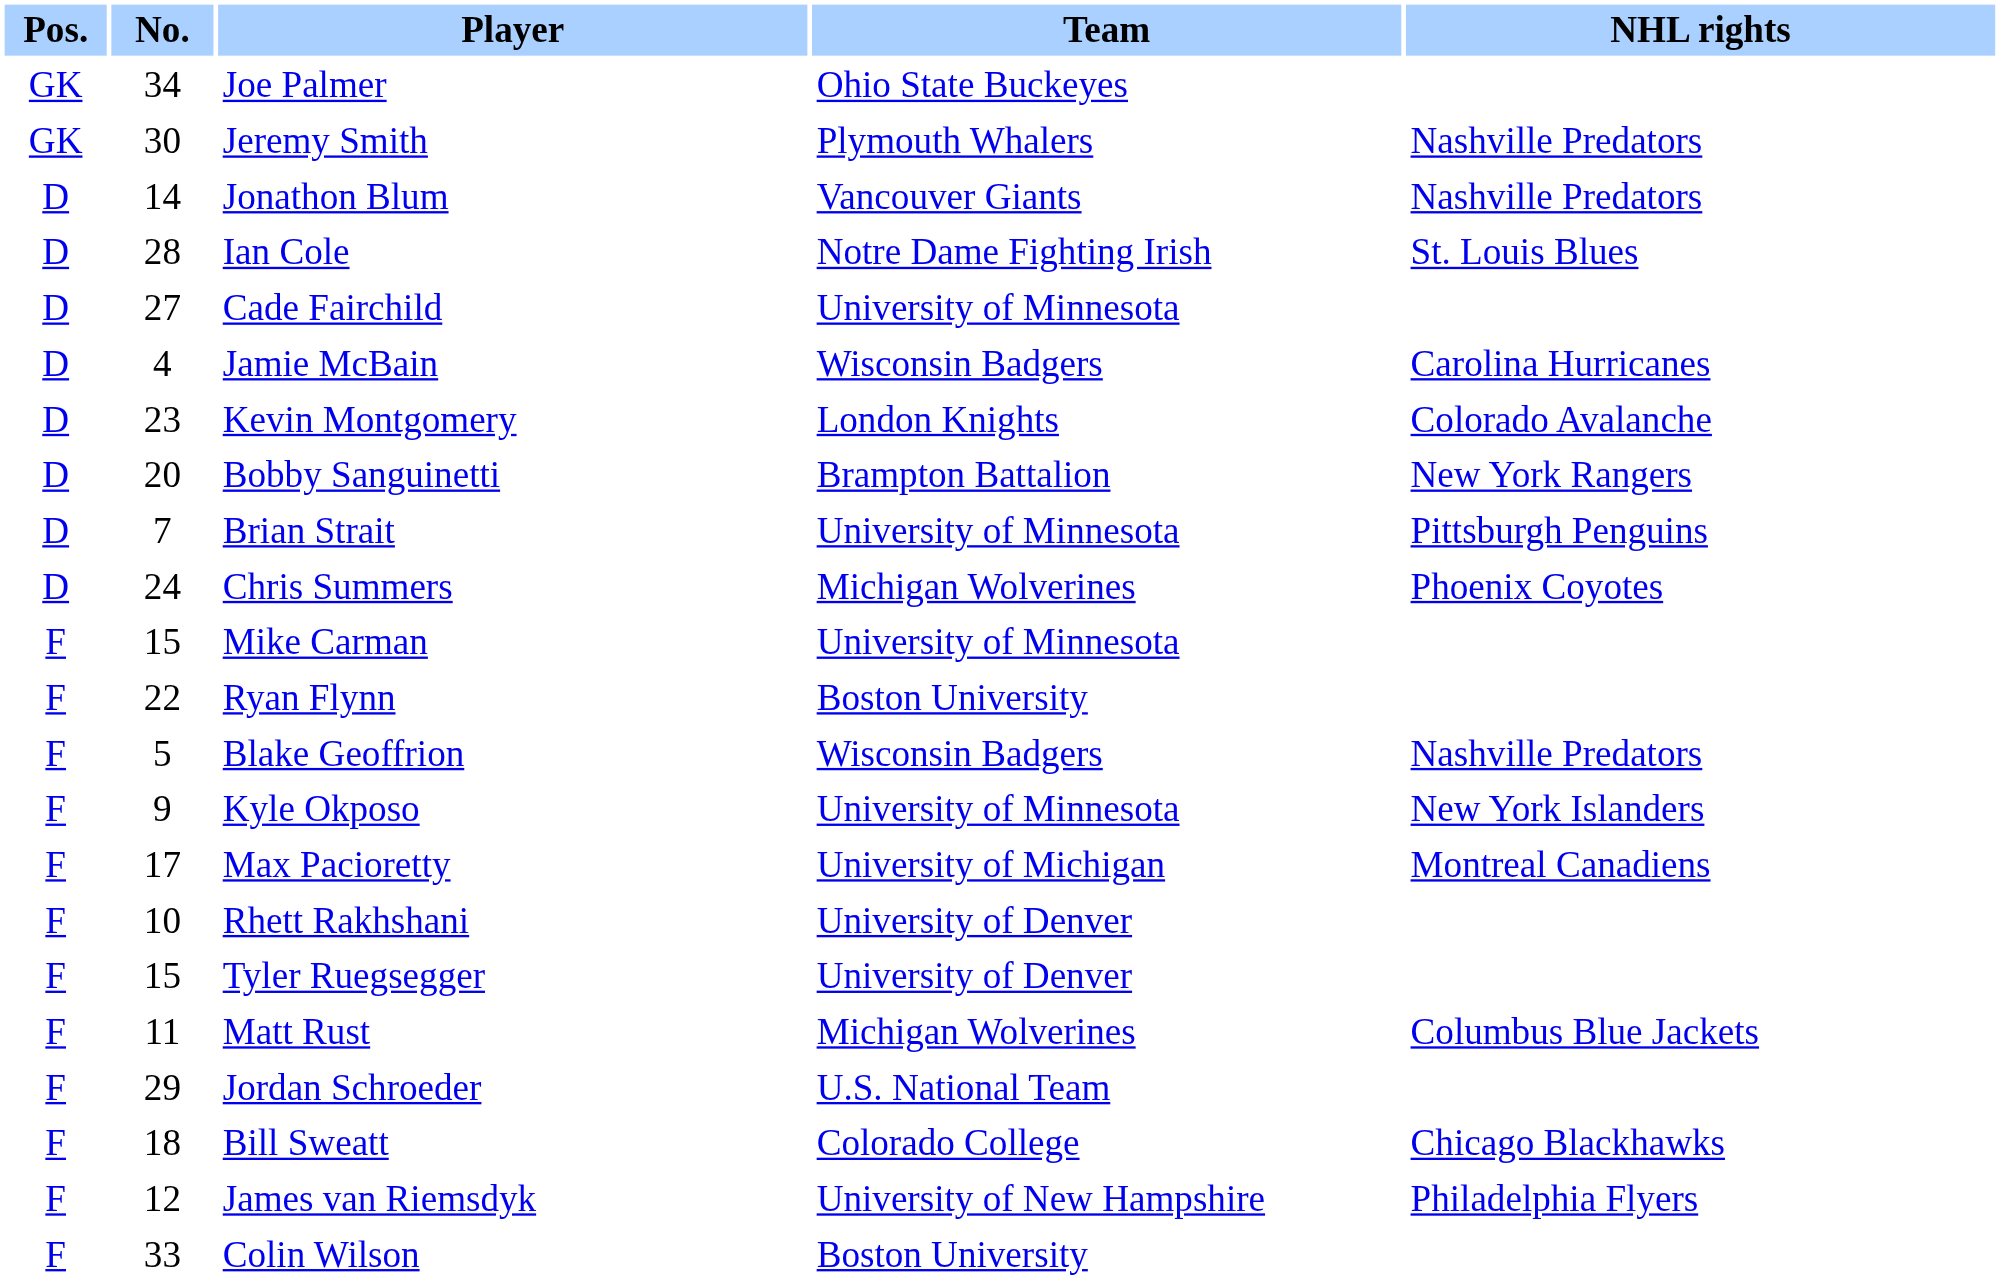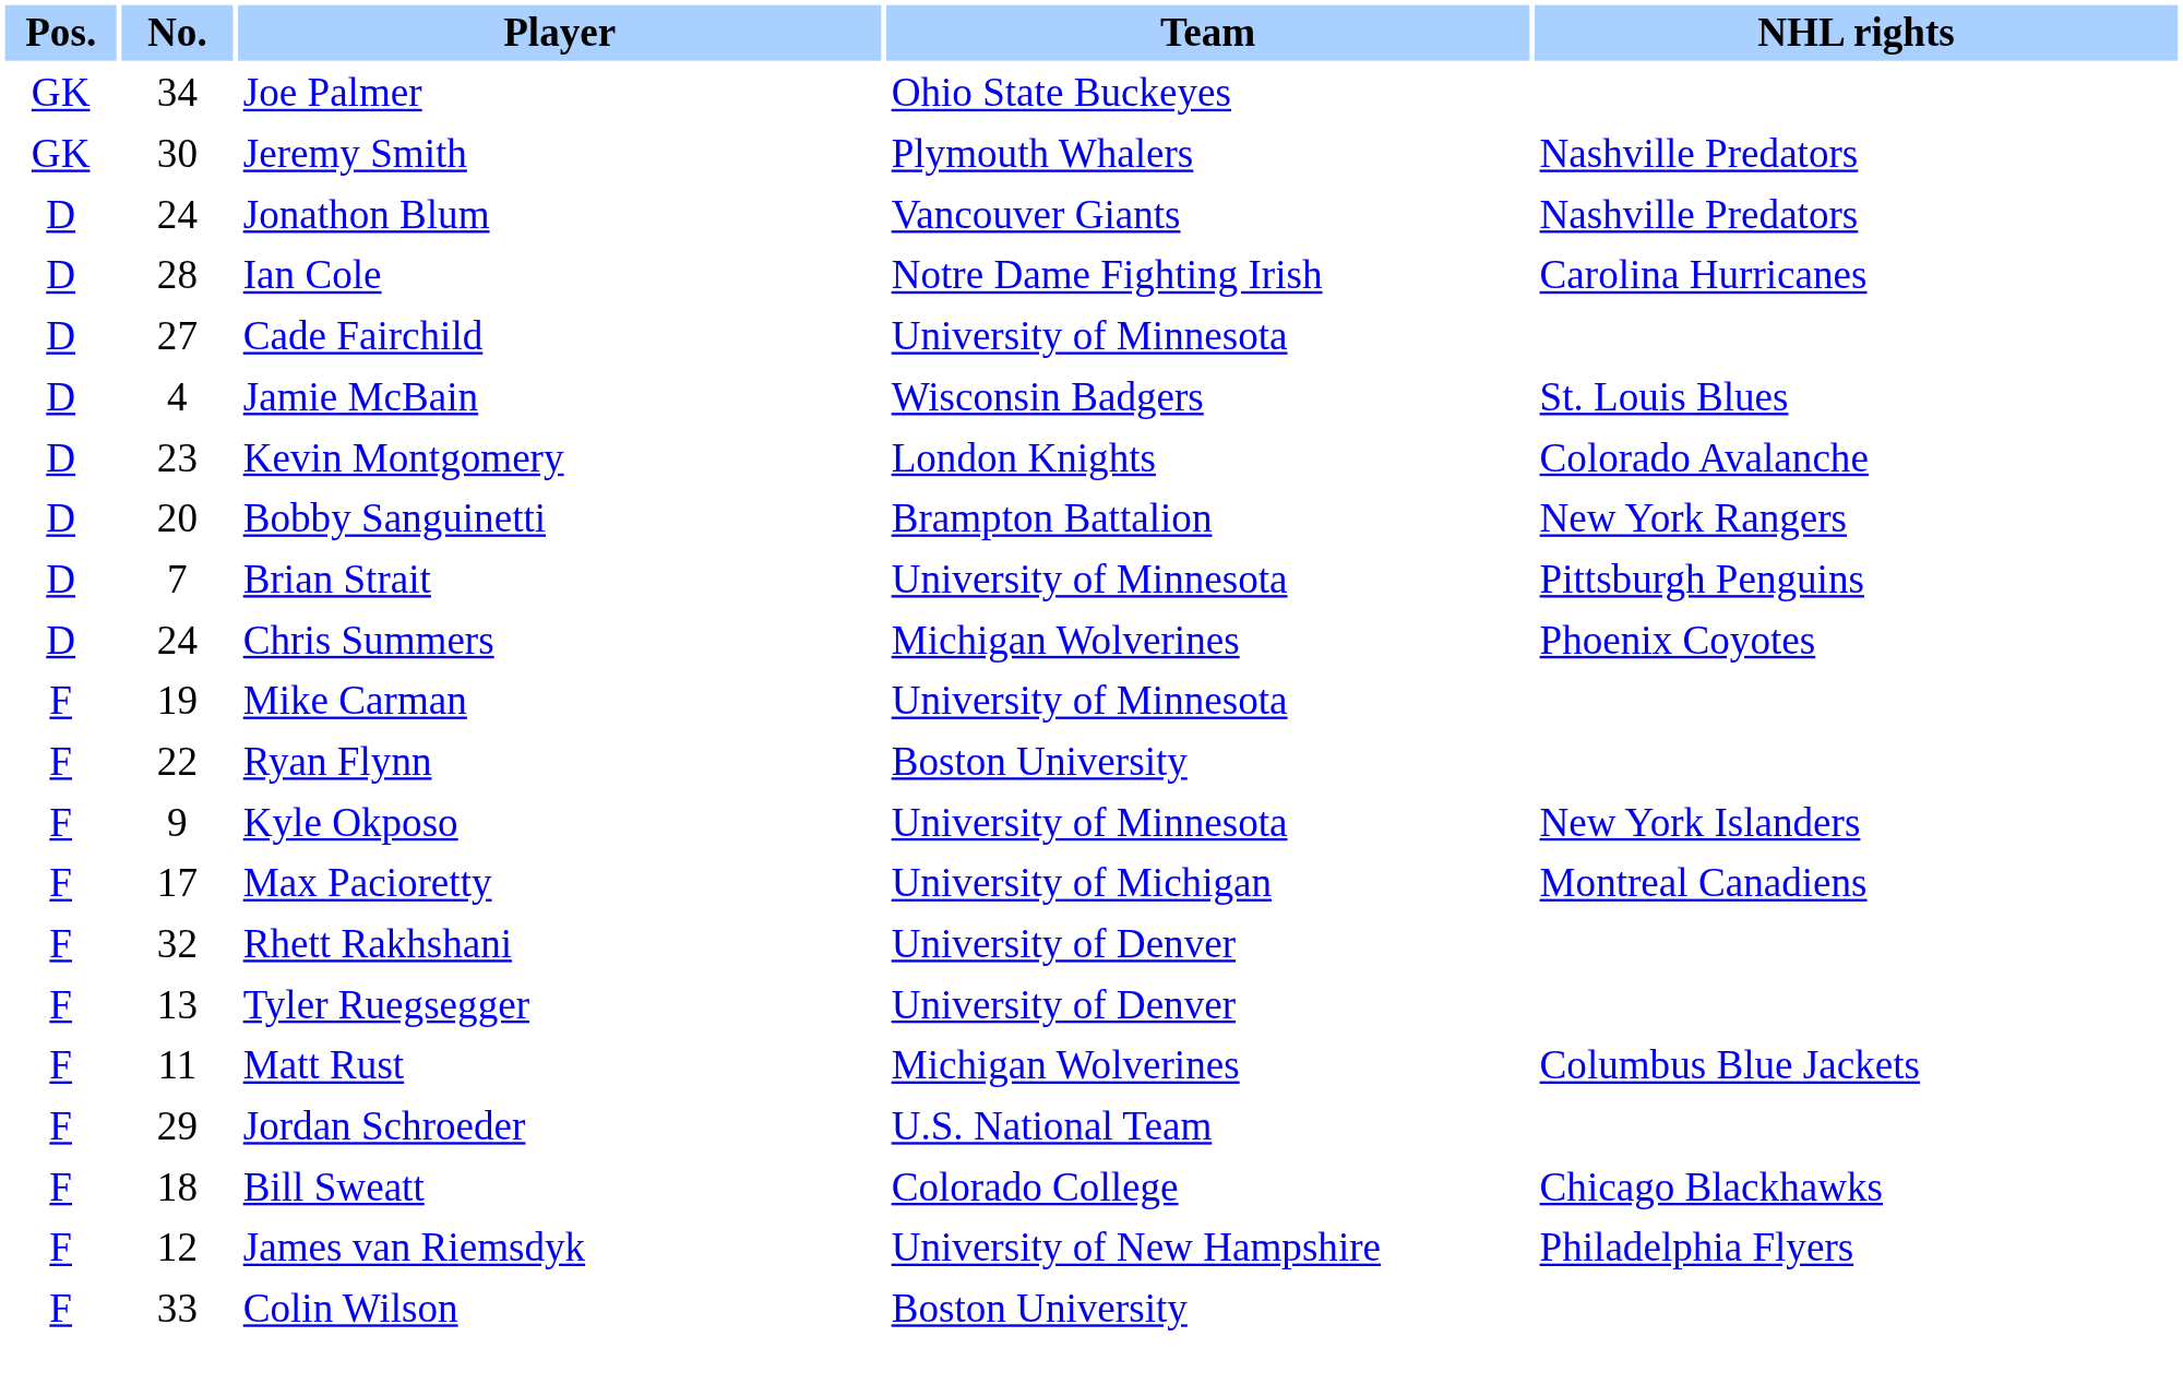 <table border="0" cellspacing="2" cellpadding="2">
 <tr bgcolor=AAD0FF>
 <th width=40>Pos.</th>
 <th width=40>No.</th>
 <th width=250>Player</th>
 <th width=250>Team</th>
 <th width=250>NHL rights</th>
 </tr>
 <tr>
 <td style="text-align:center;"><a href='#'>GK</a></td>
 <td style="text-align:center;">34</td>
 <td><a href='#'>Joe Palmer</a></td>
 <td> <a href='#'>Ohio State Buckeyes</a></td>
 </tr>
 <tr>
 <td style="text-align:center;"><a href='#'>GK</a></td>
 <td style="text-align:center;">30</td>
 <td><a href='#'>Jeremy Smith</a></td>
 <td> <a href='#'>Plymouth Whalers</a></td>
 <td><a href='#'>Nashville Predators</a></td>
 </tr>
 <tr>
 <td style="text-align:center;"><a href='#'>D</a></td>
-<td style="text-align:center;">14</td>
+<td style="text-align:center;">24</td>
 <td><a href='#'>Jonathon Blum</a></td>
 <td> <a href='#'>Vancouver Giants</a></td>
 <td><a href='#'>Nashville Predators</a></td>
 </tr>
 <tr>
 <td style="text-align:center;"><a href='#'>D</a></td>
 <td style="text-align:center;">28</td>
 <td><a href='#'>Ian Cole</a></td>
 <td> <a href='#'>Notre Dame Fighting Irish</a></td>
-<td><a href='#'>St. Louis Blues</a></td>
+<td><a href='#'>Carolina Hurricanes</a></td>
 </tr>
 <tr>
 <td style="text-align:center;"><a href='#'>D</a></td>
 <td style="text-align:center;">27</td>
 <td><a href='#'>Cade Fairchild</a></td>
 <td> <a href='#'>University of Minnesota</a></td>
 </tr>
 <tr>
 <td style="text-align:center;"><a href='#'>D</a></td>
 <td style="text-align:center;">4</td>
 <td><a href='#'>Jamie McBain</a></td>
 <td> <a href='#'>Wisconsin Badgers</a></td>
-<td><a href='#'>Carolina Hurricanes</a></td>
+<td><a href='#'>St. Louis Blues</a></td>
 </tr>
 <tr>
 <td style="text-align:center;"><a href='#'>D</a></td>
 <td style="text-align:center;">23</td>
 <td><a href='#'>Kevin Montgomery</a></td>
 <td> <a href='#'>London Knights</a></td>
 <td><a href='#'>Colorado Avalanche</a></td>
 </tr>
 <tr>
 <td style="text-align:center;"><a href='#'>D</a></td>
 <td style="text-align:center;">20</td>
 <td><a href='#'>Bobby Sanguinetti</a></td>
 <td> <a href='#'>Brampton Battalion</a></td>
 <td><a href='#'>New York Rangers</a></td>
 </tr>
 <tr>
 <td style="text-align:center;"><a href='#'>D</a></td>
 <td style="text-align:center;">7</td>
 <td><a href='#'>Brian Strait</a></td>
 <td> <a href='#'>University of Minnesota</a></td>
 <td><a href='#'>Pittsburgh Penguins</a></td>
 </tr>
 <tr>
 <td style="text-align:center;"><a href='#'>D</a></td>
 <td style="text-align:center;">24</td>
 <td><a href='#'>Chris Summers</a></td>
 <td> <a href='#'>Michigan Wolverines</a></td>
 <td><a href='#'>Phoenix Coyotes</a></td>
 </tr>
 <tr>
 <td style="text-align:center;"><a href='#'>F</a></td>
-<td style="text-align:center;">15</td>
+<td style="text-align:center;">19</td>
 <td><a href='#'>Mike Carman</a></td>
 <td> <a href='#'>University of Minnesota</a></td>
 </tr>
 <tr>
 <td style="text-align:center;"><a href='#'>F</a></td>
 <td style="text-align:center;">22</td>
 <td><a href='#'>Ryan Flynn</a></td>
 <td> <a href='#'>Boston University</a></td>
-</tr>
-<tr>
-<td style="text-align:center;"><a href='#'>F</a></td>
-<td style="text-align:center;">5</td>
-<td><a href='#'>Blake Geoffrion</a></td>
-<td> <a href='#'>Wisconsin Badgers</a></td>
-<td><a href='#'>Nashville Predators</a></td>
 </tr>
 <tr>
 <td style="text-align:center;"><a href='#'>F</a></td>
 <td style="text-align:center;">9</td>
 <td><a href='#'>Kyle Okposo</a></td>
 <td> <a href='#'>University of Minnesota</a></td>
 <td><a href='#'>New York Islanders</a></td>
 </tr>
 <tr>
 <td style="text-align:center;"><a href='#'>F</a></td>
 <td style="text-align:center;">17</td>
 <td><a href='#'>Max Pacioretty</a></td>
 <td> <a href='#'>University of Michigan</a></td>
 <td><a href='#'>Montreal Canadiens</a></td>
 </tr>
 <tr>
 <td style="text-align:center;"><a href='#'>F</a></td>
-<td style="text-align:center;">10</td>
+<td style="text-align:center;">32</td>
 <td><a href='#'>Rhett Rakhshani</a></td>
 <td> <a href='#'>University of Denver</a></td>
 </tr>
 <tr>
 <td style="text-align:center;"><a href='#'>F</a></td>
-<td style="text-align:center;">15</td>
+<td style="text-align:center;">13</td>
 <td><a href='#'>Tyler Ruegsegger</a></td>
 <td> <a href='#'>University of Denver</a></td>
 </tr>
 <tr>
 <td style="text-align:center;"><a href='#'>F</a></td>
 <td style="text-align:center;">11</td>
 <td><a href='#'>Matt Rust</a></td>
 <td> <a href='#'>Michigan Wolverines</a></td>
 <td><a href='#'>Columbus Blue Jackets</a></td>
 </tr>
 <tr>
 <td style="text-align:center;"><a href='#'>F</a></td>
 <td style="text-align:center;">29</td>
 <td><a href='#'>Jordan Schroeder</a></td>
 <td> <a href='#'>U.S. National Team</a></td>
 <td></td>
 </tr>
 <tr>
 <td style="text-align:center;"><a href='#'>F</a></td>
 <td style="text-align:center;">18</td>
 <td><a href='#'>Bill Sweatt</a></td>
 <td> <a href='#'>Colorado College</a></td>
 <td><a href='#'>Chicago Blackhawks</a></td>
 </tr>
 <tr>
 <td style="text-align:center;"><a href='#'>F</a></td>
 <td style="text-align:center;">12</td>
 <td><a href='#'>James van Riemsdyk</a></td>
 <td> <a href='#'>University of New Hampshire</a></td>
 <td><a href='#'>Philadelphia Flyers</a></td>
 </tr>
 <tr>
 <td style="text-align:center;"><a href='#'>F</a></td>
 <td style="text-align:center;">33</td>
 <td><a href='#'>Colin Wilson</a></td>
 <td> <a href='#'>Boston University</a></td>
 <td></td>
 </tr>
 </table>
